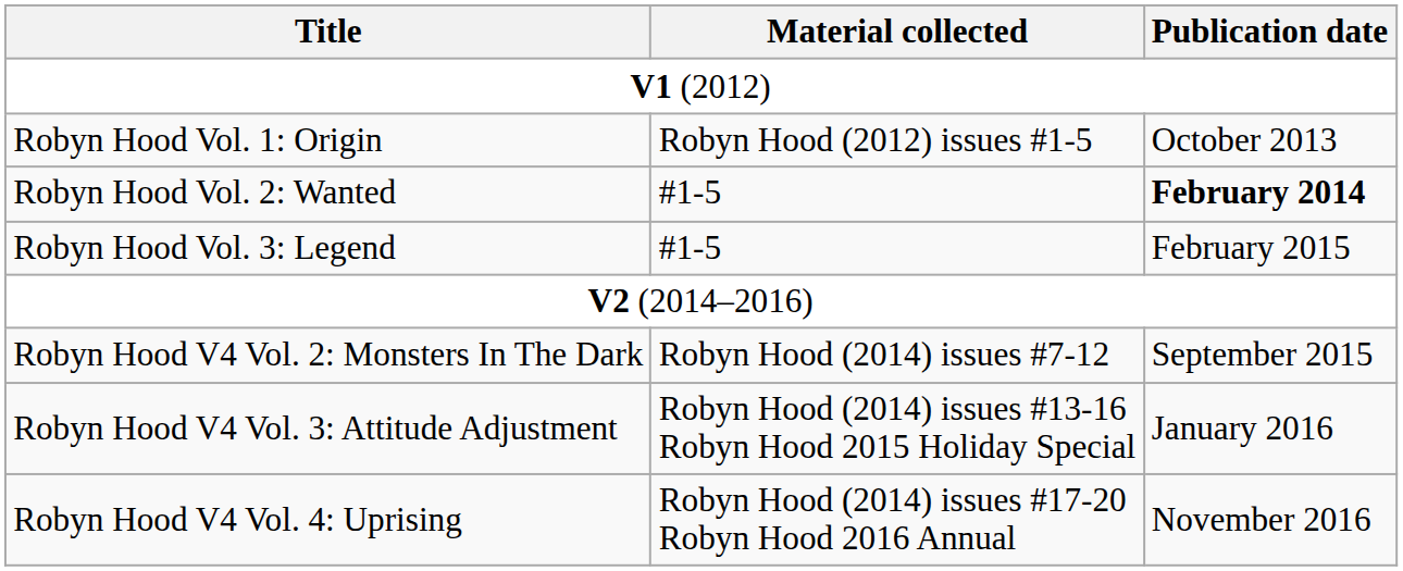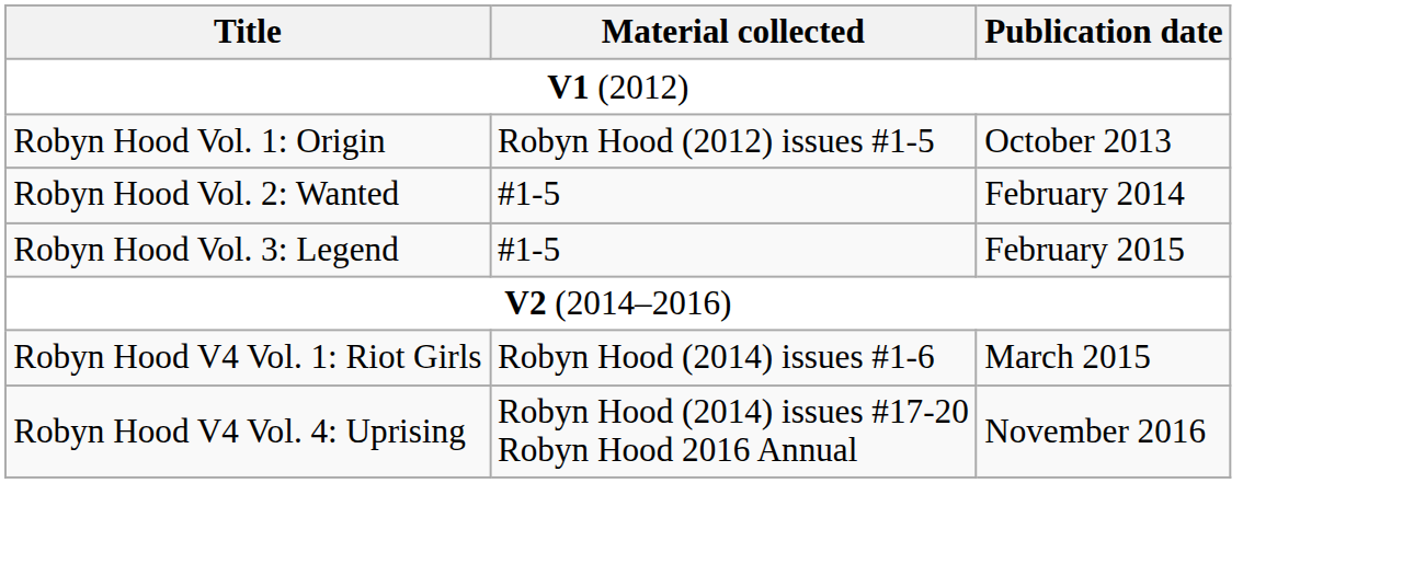 <table class="wikitable">
 <tr>
 <th>Title</th>
 <th>Material collected</th>
 <th>Publication date</th>
 </tr>
 <tr>
 <td colspan=3 align=center bgcolor=white><strong>V1</strong> (2012)</td>
 </tr>
 <tr>
 <td>Robyn Hood Vol. 1: Origin</td>
 <td>Robyn Hood (2012) issues #1-5</td>
 <td>October 2013</td>
 </tr>
 <tr>
 <td>Robyn Hood Vol. 2: Wanted</td>
 <td>#1-5</td>
-<td><strong>February 2014</strong></td>
+<td>February 2014</td>
 </tr>
 <tr>
 <td>Robyn Hood Vol. 3: Legend</td>
 <td>#1-5</td>
 <td>February 2015</td>
 </tr>
 <tr>
 <td colspan=3 align=center bgcolor=white><strong>V2</strong> (2014–2016)</td>
 </tr>
 <tr>
-<td>Robyn Hood V4 Vol. 2: Monsters In The Dark</td>
-<td>Robyn Hood (2014) issues #7-12</td>
-<td>September 2015</td>
-</tr>
-<tr>
-<td>Robyn Hood V4 Vol. 3: Attitude Adjustment</td>
-<td>Robyn Hood (2014) issues #13-16 <br> Robyn Hood 2015 Holiday Special <br></td>
-<td>January 2016</td>
+<td>Robyn Hood V4 Vol. 1: Riot Girls</td>
+<td>Robyn Hood (2014) issues #1-6</td>
+<td>March 2015</td>
 </tr>
 <tr>
 <td>Robyn Hood V4 Vol. 4: Uprising</td>
 <td>Robyn Hood (2014) issues #17-20 <br> Robyn Hood 2016 Annual <br></td>
 <td>November 2016</td>
 </tr>
 </table>
